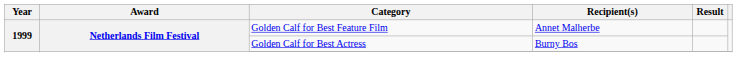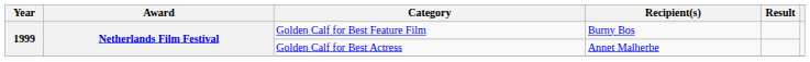 <table class="wikitable sortable plainrowheaders">
 <tr>
 <th scope="col" ! style="width:50px;">Year</th>
 <th scope="col" ! style="width:330px;">Award</th>
 <th scope="col" ! style="width:450px;">Category</th>
 <th scope="col" ! style="width:250px;">Recipient(s)</th>
 <th scope="col" ! style="width:50px;">Result</th>
 <th scope="col" class="unsortable"></th>
 </tr>
 <tr>
 <th scope="row" rowspan="6">1999</th>
 <th scope="row" rowspan="6"><a href='#'>Netherlands Film Festival</a></th>
 <td><a href='#'>Golden Calf for Best Feature Film</a></td>
-<td><a href='#'>Annet Malherbe</a></td>
+<td><a href='#'>Burny Bos</a></td>
 <td></td>
 <td rowspan="2"></td>
 </tr>
 <tr>
 <td><a href='#'>Golden Calf for Best Actress</a></td>
-<td><a href='#'>Burny Bos</a></td>
+<td><a href='#'>Annet Malherbe</a></td>
 <td></td>
 </tr>
 <tr>
 </tr>
 </table>
